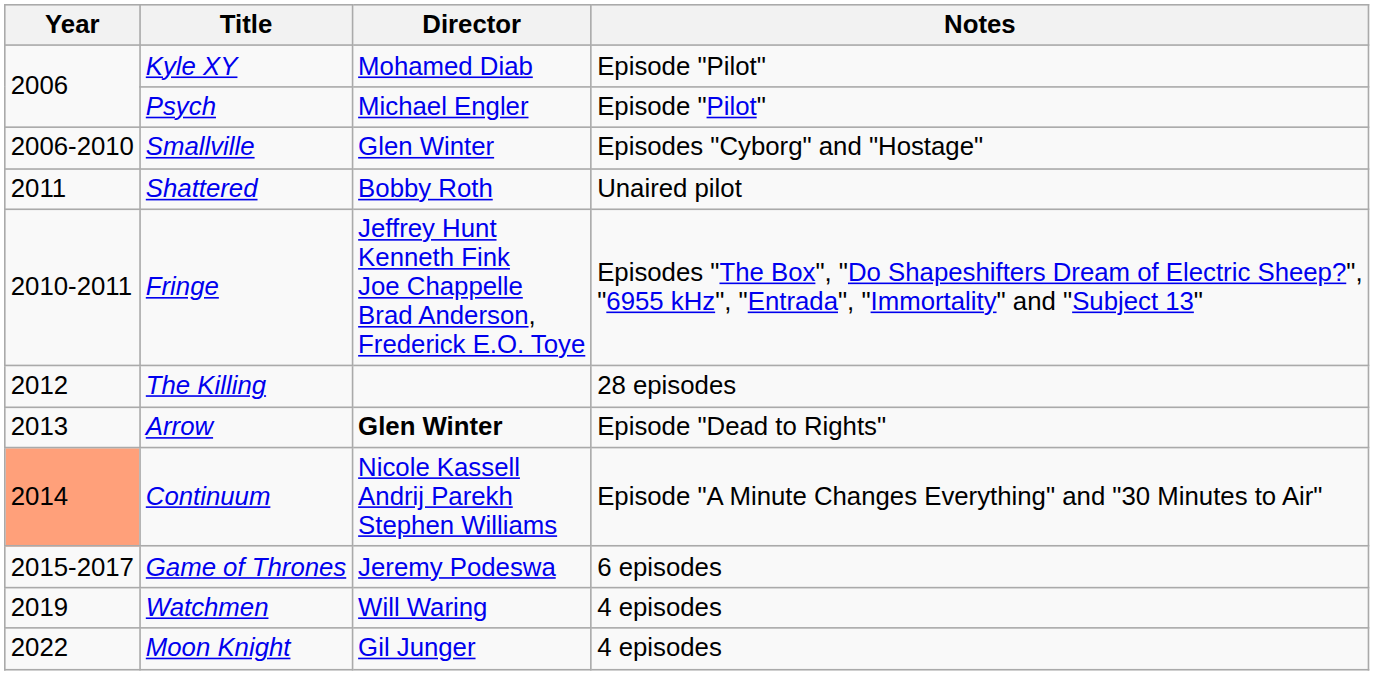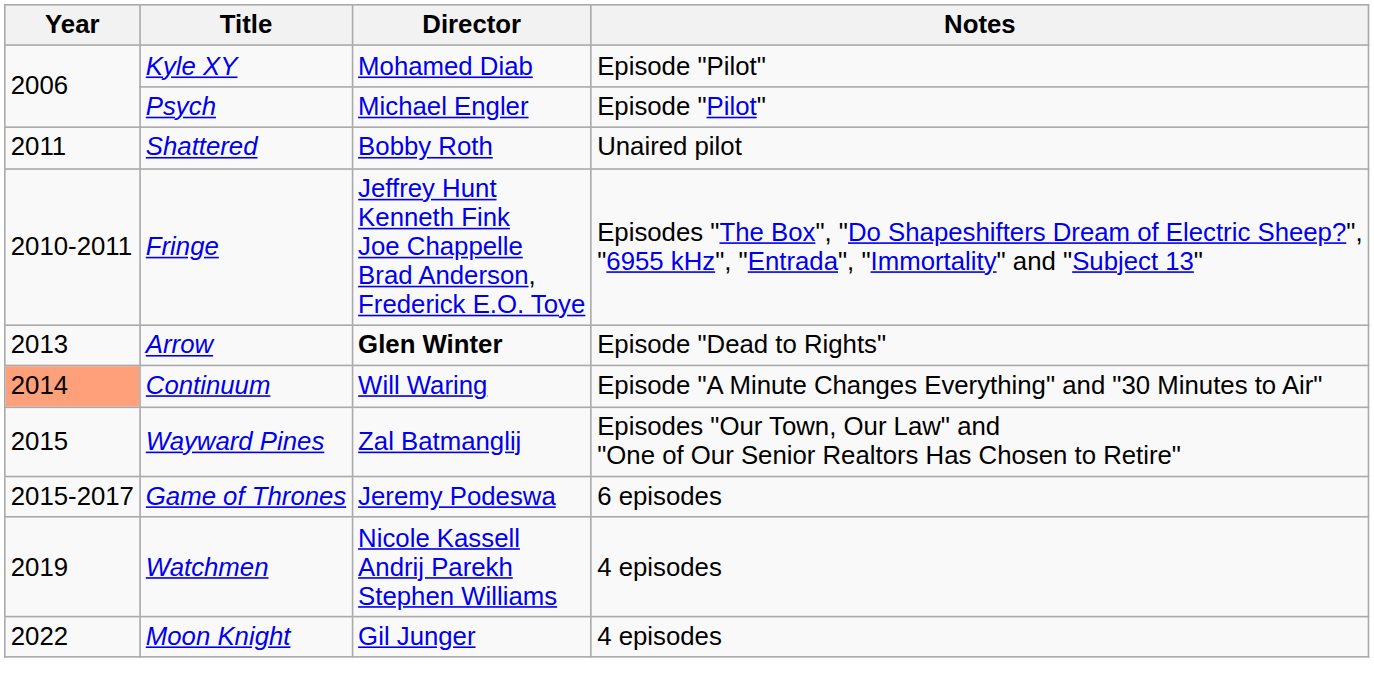 <table class="wikitable">
 <tr>
 <th>Year</th>
 <th>Title</th>
 <th>Director</th>
 <th>Notes</th>
 </tr>
 <tr>
 <td rowspan=2>2006</td>
 <td><em><a href='#'>Kyle XY</a></em></td>
 <td><a href='#'>Mohamed Diab</a></td>
 <td>Episode "Pilot"</td>
 </tr>
 <tr>
 <td><em><a href='#'>Psych</a></em></td>
 <td><a href='#'>Michael Engler</a></td>
 <td>Episode "<a href='#'>Pilot</a>"</td>
 </tr>
 <tr>
-<td>2006-2010</td>
-<td><em><a href='#'>Smallville</a></em></td>
-<td><a href='#'>Glen Winter</a></td>
-<td>Episodes "Cyborg" and "Hostage"</td>
-</tr>
-<tr>
 <td>2011</td>
 <td><em><a href='#'>Shattered</a></em></td>
 <td><a href='#'>Bobby Roth</a></td>
 <td>Unaired pilot</td>
 </tr>
 <tr>
 <td>2010-2011</td>
 <td><em><a href='#'>Fringe</a></em></td>
 <td><a href='#'>Jeffrey Hunt</a><br><a href='#'>Kenneth Fink</a><br><a href='#'>Joe Chappelle</a><br><a href='#'>Brad Anderson</a>,<br><a href='#'>Frederick E.O. Toye</a></td>
 <td>Episodes "<a href='#'>The Box</a>", "<a href='#'>Do Shapeshifters Dream of Electric Sheep?</a>",<br>"<a href='#'>6955 kHz</a>", "<a href='#'>Entrada</a>", "<a href='#'>Immortality</a>" and "<a href='#'>Subject 13</a>"</td>
 </tr>
 <tr>
-<td>2012</td>
-<td><em><a href='#'>The Killing</a></em></td>
-<td></td>
-<td>28 episodes</td>
-</tr>
-<tr>
 <td>2013</td>
 <td><em><a href='#'>Arrow</a></em></td>
 <td><strong>Glen Winter</strong></td>
 <td>Episode "Dead to Rights"</td>
 </tr>
 <tr>
 <td style="background: lightsalmon;">2014</td>
 <td><em><a href='#'>Continuum</a></em></td>
-<td><a href='#'>Nicole Kassell</a><br><a href='#'>Andrij Parekh</a><br><a href='#'>Stephen Williams</a></td>
+<td><a href='#'>Will Waring</a></td>
 <td>Episode "A Minute Changes Everything" and "30 Minutes to Air"</td>
+</tr>
+<tr>
+<td>2015</td>
+<td><em><a href='#'>Wayward Pines</a></em></td>
+<td><a href='#'>Zal Batmanglij</a></td>
+<td>Episodes "Our Town, Our Law" and<br>"One of Our Senior Realtors Has Chosen to Retire"</td>
 </tr>
 <tr>
 <td>2015-2017</td>
 <td><em><a href='#'>Game of Thrones</a></em></td>
 <td><a href='#'>Jeremy Podeswa</a></td>
 <td>6 episodes</td>
 </tr>
 <tr>
 <td>2019</td>
 <td><em><a href='#'>Watchmen</a></em></td>
-<td><a href='#'>Will Waring</a></td>
+<td><a href='#'>Nicole Kassell</a><br><a href='#'>Andrij Parekh</a><br><a href='#'>Stephen Williams</a></td>
 <td>4 episodes</td>
 </tr>
 <tr>
 <td>2022</td>
 <td><em><a href='#'>Moon Knight</a></em></td>
 <td><a href='#'>Gil Junger</a></td>
 <td>4 episodes</td>
 </tr>
 </table>
